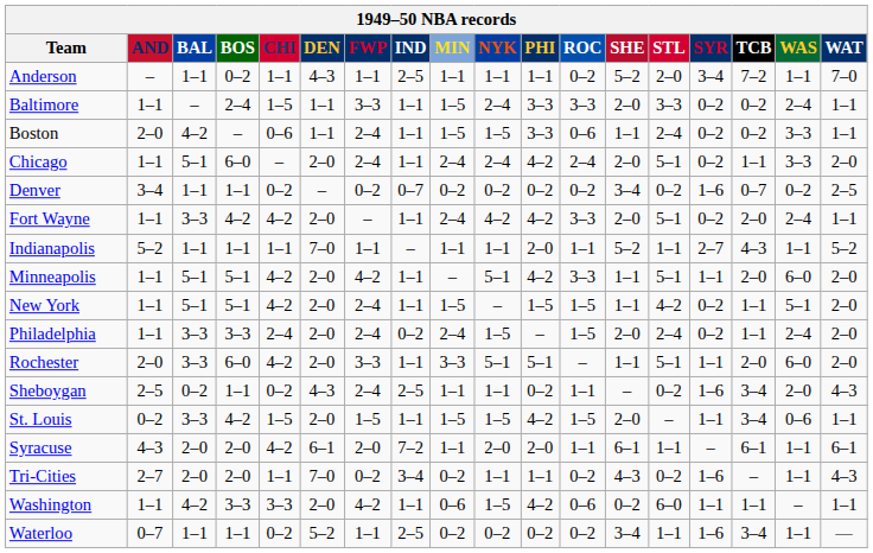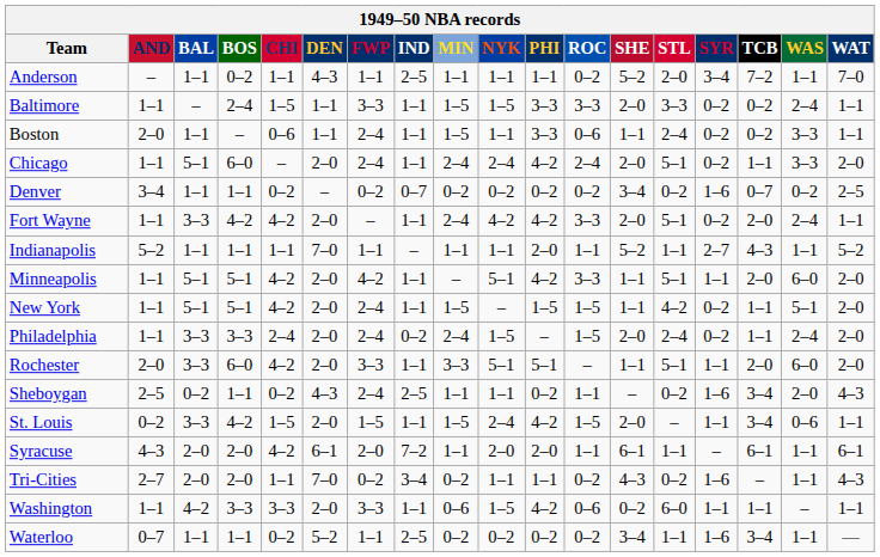 <table class="wikitable" style="font-size:95%; text-align:center">
 <tr>
 <th colspan=18>1949–50 NBA records</th>
 </tr>
 <tr>
 <th width=100>Team</th>
 <th style="background:#C90F2E;color:#012D6A;width=35">AND</th>
 <th style="background:#003EA4;color:#FFFFFF;width=35">BAL</th>
 <th style="background:#006400;color:#FFFFFF;width=35">BOS</th>
 <th style="background:#D50032;color:#22356A;width=35">CHI</th>
 <th style="background:#012F6B;color:#FEC72E;width=35">DEN</th>
 <th style="background:#012F6B;color:#D40032;width=35">FWP</th>
 <th style="background:#012F6B;color:#FFFFFF;width=35">IND</th>
 <th style="background:#7BA4DB;color:#FBE122;width=35">MIN</th>
 <th style="background:#003EA4;color:#E85109;width=35">NYK</th>
 <th style="background:#002F6C;color:#FFC72C;width=35">PHI</th>
 <th style="background:#0050B0;color:#FFFFFF;width=35">ROC</th>
 <th style="background:#BA0C2F;color:#FFFFFF;width=35">SHE</th>
 <th style="background:#D40032;color:#FFFFFF;width=35">STL</th>
 <th style="background:#012F6B;color:#D50033;width=35">SYR</th>
 <th style="background:#000000;color:#FFFFFF;width=35">TCB</th>
 <th style="background:#046B38;color:#FECD2A;width=35">WAS</th>
 <th style="background:#012F6B;color:#FFFFFF;width=35">WAT</th>
 </tr>
 <tr>
 <td style="text-align:left;"><a href='#'>Anderson</a></td>
 <td>–</td>
 <td>1–1</td>
 <td>0–2</td>
 <td>1–1</td>
 <td>4–3</td>
 <td>1–1</td>
 <td>2–5</td>
 <td>1–1</td>
 <td>1–1</td>
 <td>1–1</td>
 <td>0–2</td>
 <td>5–2</td>
 <td>2–0</td>
 <td>3–4</td>
 <td>7–2</td>
 <td>1–1</td>
 <td>7–0</td>
 </tr>
 <tr>
 <td style="text-align:left;"><a href='#'>Baltimore</a></td>
 <td>1–1</td>
 <td>–</td>
 <td>2–4</td>
 <td>1–5</td>
 <td>1–1</td>
 <td>3–3</td>
 <td>1–1</td>
 <td>1–5</td>
-<td>2–4</td>
+<td>1–5</td>
 <td>3–3</td>
 <td>3–3</td>
 <td>2–0</td>
 <td>3–3</td>
 <td>0–2</td>
 <td>0–2</td>
 <td>2–4</td>
 <td>1–1</td>
 </tr>
 <tr>
 <td style="text-align:left;">Boston</td>
 <td>2–0</td>
-<td>4–2</td>
+<td>1–1</td>
 <td>–</td>
 <td>0–6</td>
 <td>1–1</td>
 <td>2–4</td>
 <td>1–1</td>
 <td>1–5</td>
-<td>1–5</td>
+<td>1–1</td>
 <td>3–3</td>
 <td>0–6</td>
 <td>1–1</td>
 <td>2–4</td>
 <td>0–2</td>
 <td>0–2</td>
 <td>3–3</td>
 <td>1–1</td>
 </tr>
 <tr>
 <td style="text-align:left;"><a href='#'>Chicago</a></td>
 <td>1–1</td>
 <td>5–1</td>
 <td>6–0</td>
 <td>–</td>
 <td>2–0</td>
 <td>2–4</td>
 <td>1–1</td>
 <td>2–4</td>
 <td>2–4</td>
 <td>4–2</td>
 <td>2–4</td>
 <td>2–0</td>
 <td>5–1</td>
 <td>0–2</td>
 <td>1–1</td>
 <td>3–3</td>
 <td>2–0</td>
 </tr>
 <tr>
 <td style="text-align:left;"><a href='#'>Denver</a></td>
 <td>3–4</td>
 <td>1–1</td>
 <td>1–1</td>
 <td>0–2</td>
 <td>–</td>
 <td>0–2</td>
 <td>0–7</td>
 <td>0–2</td>
 <td>0–2</td>
 <td>0–2</td>
 <td>0–2</td>
 <td>3–4</td>
 <td>0–2</td>
 <td>1–6</td>
 <td>0–7</td>
 <td>0–2</td>
 <td>2–5</td>
 </tr>
 <tr>
 <td style="text-align:left;"><a href='#'>Fort Wayne</a></td>
 <td>1–1</td>
 <td>3–3</td>
 <td>4–2</td>
 <td>4–2</td>
 <td>2–0</td>
 <td>–</td>
 <td>1–1</td>
 <td>2–4</td>
 <td>4–2</td>
 <td>4–2</td>
 <td>3–3</td>
 <td>2–0</td>
 <td>5–1</td>
 <td>0–2</td>
 <td>2–0</td>
 <td>2–4</td>
 <td>1–1</td>
 </tr>
 <tr>
 <td style="text-align:left;"><a href='#'>Indianapolis</a></td>
 <td>5–2</td>
 <td>1–1</td>
 <td>1–1</td>
 <td>1–1</td>
 <td>7–0</td>
 <td>1–1</td>
 <td>–</td>
 <td>1–1</td>
 <td>1–1</td>
 <td>2–0</td>
 <td>1–1</td>
 <td>5–2</td>
 <td>1–1</td>
 <td>2–7</td>
 <td>4–3</td>
 <td>1–1</td>
 <td>5–2</td>
 </tr>
 <tr>
 <td style="text-align:left;"><a href='#'>Minneapolis</a></td>
 <td>1–1</td>
 <td>5–1</td>
 <td>5–1</td>
 <td>4–2</td>
 <td>2–0</td>
 <td>4–2</td>
 <td>1–1</td>
 <td>–</td>
 <td>5–1</td>
 <td>4–2</td>
 <td>3–3</td>
 <td>1–1</td>
 <td>5–1</td>
 <td>1–1</td>
 <td>2–0</td>
 <td>6–0</td>
 <td>2–0</td>
 </tr>
 <tr>
 <td style="text-align:left;"><a href='#'>New York</a></td>
 <td>1–1</td>
 <td>5–1</td>
 <td>5–1</td>
 <td>4–2</td>
 <td>2–0</td>
 <td>2–4</td>
 <td>1–1</td>
 <td>1–5</td>
 <td>–</td>
 <td>1–5</td>
 <td>1–5</td>
 <td>1–1</td>
 <td>4–2</td>
 <td>0–2</td>
 <td>1–1</td>
 <td>5–1</td>
 <td>2–0</td>
 </tr>
 <tr>
 <td style="text-align:left;"><a href='#'>Philadelphia</a></td>
 <td>1–1</td>
 <td>3–3</td>
 <td>3–3</td>
 <td>2–4</td>
 <td>2–0</td>
 <td>2–4</td>
 <td>0–2</td>
 <td>2–4</td>
 <td>1–5</td>
 <td>–</td>
 <td>1–5</td>
 <td>2–0</td>
 <td>2–4</td>
 <td>0–2</td>
 <td>1–1</td>
 <td>2–4</td>
 <td>2–0</td>
 </tr>
 <tr>
 <td style="text-align:left;"><a href='#'>Rochester</a></td>
 <td>2–0</td>
 <td>3–3</td>
 <td>6–0</td>
 <td>4–2</td>
 <td>2–0</td>
 <td>3–3</td>
 <td>1–1</td>
 <td>3–3</td>
 <td>5–1</td>
 <td>5–1</td>
 <td>–</td>
 <td>1–1</td>
 <td>5–1</td>
 <td>1–1</td>
 <td>2–0</td>
 <td>6–0</td>
 <td>2–0</td>
 </tr>
 <tr>
 <td style="text-align:left;"><a href='#'>Sheboygan</a></td>
 <td>2–5</td>
 <td>0–2</td>
 <td>1–1</td>
 <td>0–2</td>
 <td>4–3</td>
 <td>2–4</td>
 <td>2–5</td>
 <td>1–1</td>
 <td>1–1</td>
 <td>0–2</td>
 <td>1–1</td>
 <td>–</td>
 <td>0–2</td>
 <td>1–6</td>
 <td>3–4</td>
 <td>2–0</td>
 <td>4–3</td>
 </tr>
 <tr>
 <td style="text-align:left;"><a href='#'>St. Louis</a></td>
 <td>0–2</td>
 <td>3–3</td>
 <td>4–2</td>
 <td>1–5</td>
 <td>2–0</td>
 <td>1–5</td>
 <td>1–1</td>
 <td>1–5</td>
-<td>1–5</td>
+<td>2–4</td>
 <td>4–2</td>
 <td>1–5</td>
 <td>2–0</td>
 <td>–</td>
 <td>1–1</td>
 <td>3–4</td>
 <td>0–6</td>
 <td>1–1</td>
 </tr>
 <tr>
 <td style="text-align:left;"><a href='#'>Syracuse</a></td>
 <td>4–3</td>
 <td>2–0</td>
 <td>2–0</td>
 <td>4–2</td>
 <td>6–1</td>
 <td>2–0</td>
 <td>7–2</td>
 <td>1–1</td>
 <td>2–0</td>
 <td>2–0</td>
 <td>1–1</td>
 <td>6–1</td>
 <td>1–1</td>
 <td>–</td>
 <td>6–1</td>
 <td>1–1</td>
 <td>6–1</td>
 </tr>
 <tr>
 <td style="text-align:left;"><a href='#'>Tri-Cities</a></td>
 <td>2–7</td>
 <td>2–0</td>
 <td>2–0</td>
 <td>1–1</td>
 <td>7–0</td>
 <td>0–2</td>
 <td>3–4</td>
 <td>0–2</td>
 <td>1–1</td>
 <td>1–1</td>
 <td>0–2</td>
 <td>4–3</td>
 <td>0–2</td>
 <td>1–6</td>
 <td>–</td>
 <td>1–1</td>
 <td>4–3</td>
 </tr>
 <tr>
 <td style="text-align:left;"><a href='#'>Washington</a></td>
 <td>1–1</td>
 <td>4–2</td>
 <td>3–3</td>
 <td>3–3</td>
 <td>2–0</td>
-<td>4–2</td>
+<td>3–3</td>
 <td>1–1</td>
 <td>0–6</td>
 <td>1–5</td>
 <td>4–2</td>
 <td>0–6</td>
 <td>0–2</td>
 <td>6–0</td>
 <td>1–1</td>
 <td>1–1</td>
 <td>–</td>
 <td>1–1</td>
 </tr>
 <tr>
 <td style="text-align:left;"><a href='#'>Waterloo</a></td>
 <td>0–7</td>
 <td>1–1</td>
 <td>1–1</td>
 <td>0–2</td>
 <td>5–2</td>
 <td>1–1</td>
 <td>2–5</td>
 <td>0–2</td>
 <td>0–2</td>
 <td>0–2</td>
 <td>0–2</td>
 <td>3–4</td>
 <td>1–1</td>
 <td>1–6</td>
 <td>3–4</td>
 <td>1–1</td>
 <td>—</td>
 </tr>
 </table>
